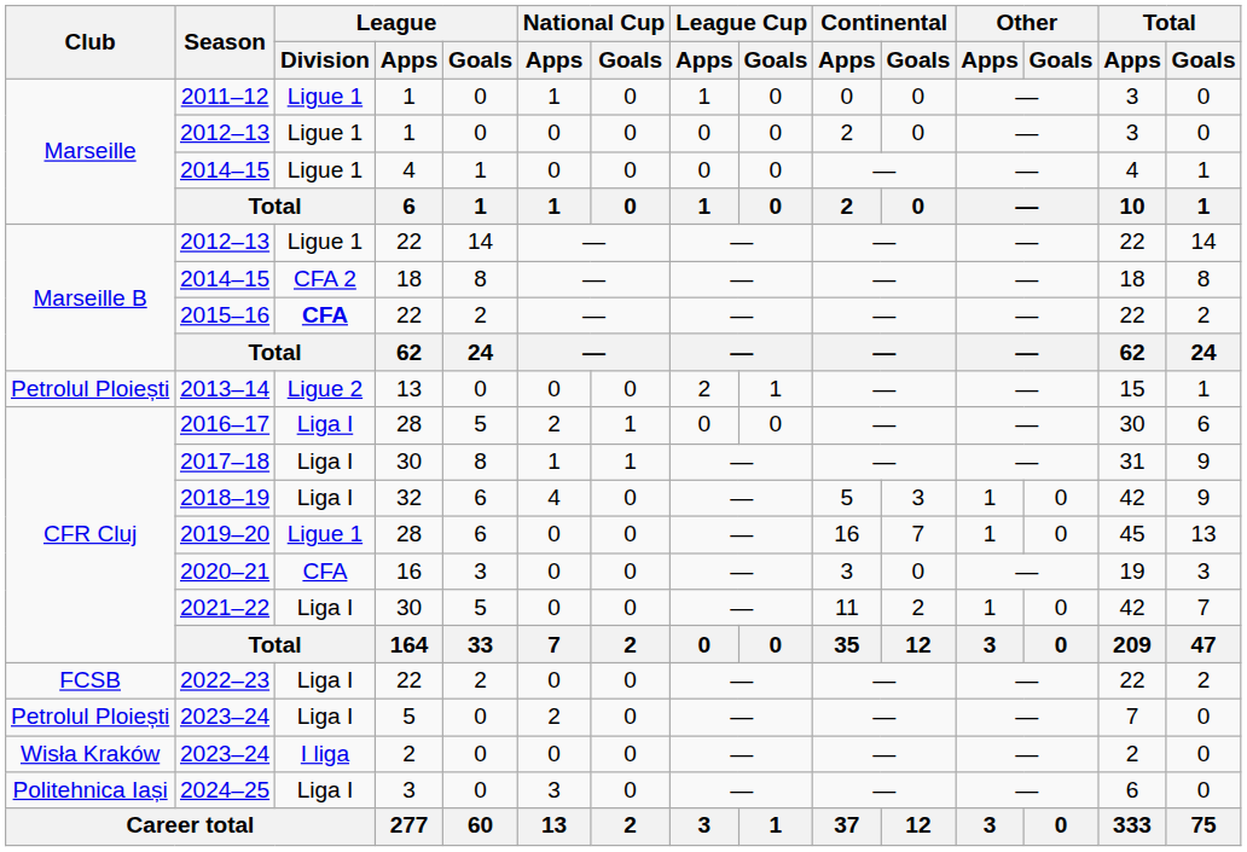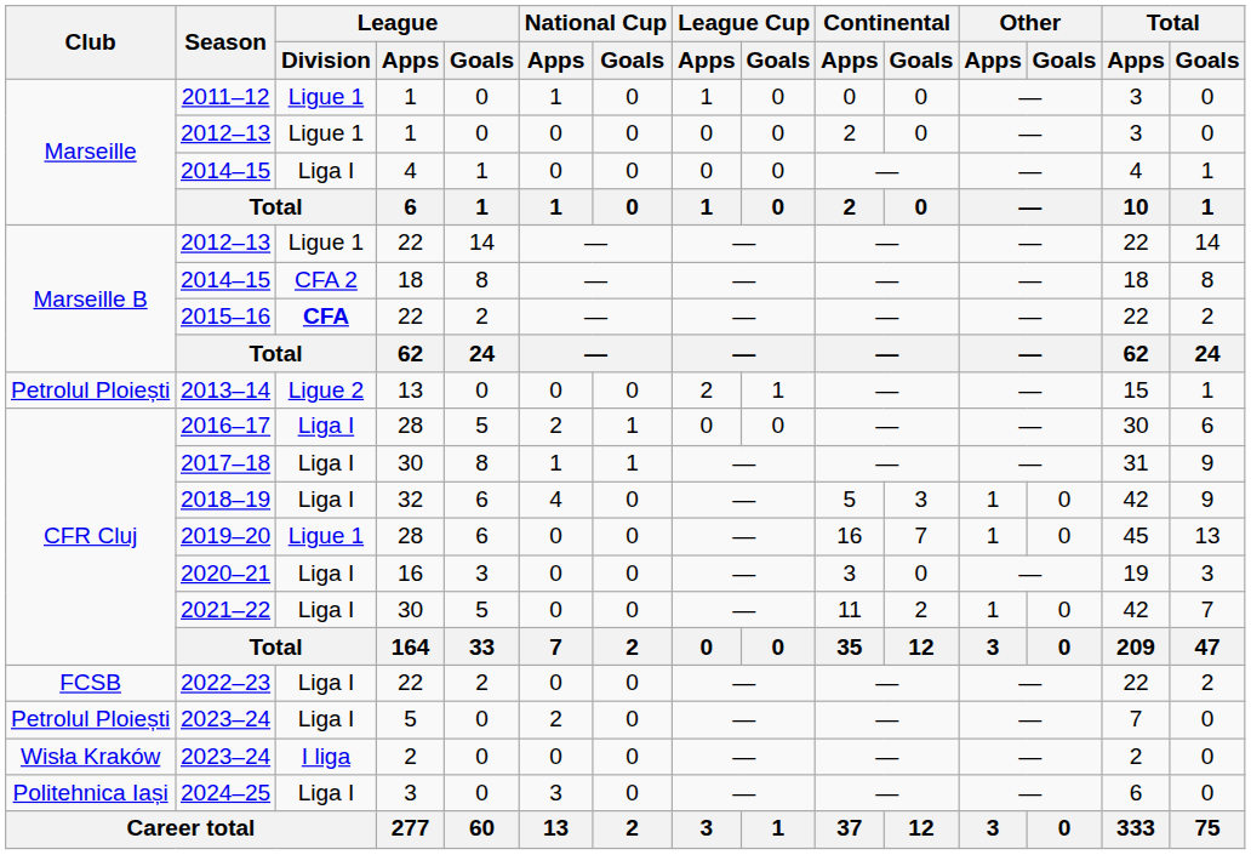 <table class="wikitable" style="text-align: center;">
 <tr>
 <th rowspan="2">Club</th>
 <th rowspan="2">Season</th>
 <th colspan="3">League</th>
 <th colspan="2">National Cup</th>
 <th colspan="2">League Cup</th>
 <th colspan="2">Continental</th>
 <th colspan="2">Other</th>
 <th colspan="2">Total</th>
 </tr>
 <tr>
 <th>Division</th>
 <th>Apps</th>
 <th>Goals</th>
 <th>Apps</th>
 <th>Goals</th>
 <th>Apps</th>
 <th>Goals</th>
 <th>Apps</th>
 <th>Goals</th>
 <th>Apps</th>
 <th>Goals</th>
 <th>Apps</th>
 <th>Goals</th>
 </tr>
 <tr>
 <td rowspan="4"><a href='#'>Marseille</a></td>
 <td><a href='#'>2011–12</a></td>
 <td><a href='#'>Ligue 1</a></td>
 <td>1</td>
 <td>0</td>
 <td>1</td>
 <td>0</td>
 <td>1</td>
 <td>0</td>
 <td>0</td>
 <td>0</td>
 <td colspan=2>—</td>
 <td>3</td>
 <td>0</td>
 </tr>
 <tr>
 <td><a href='#'>2012–13</a></td>
 <td>Ligue 1</td>
 <td>1</td>
 <td>0</td>
 <td>0</td>
 <td>0</td>
 <td>0</td>
 <td>0</td>
 <td>2</td>
 <td>0</td>
 <td colspan=2>—</td>
 <td>3</td>
 <td>0</td>
 </tr>
 <tr>
 <td><a href='#'>2014–15</a></td>
-<td>Ligue 1</td>
+<td>Liga I</td>
 <td>4</td>
 <td>1</td>
 <td>0</td>
 <td>0</td>
 <td>0</td>
 <td>0</td>
 <td colspan=2>—</td>
 <td colspan=2>—</td>
 <td>4</td>
 <td>1</td>
 </tr>
 <tr>
 <th colspan="2">Total</th>
 <th>6</th>
 <th>1</th>
 <th>1</th>
 <th>0</th>
 <th>1</th>
 <th>0</th>
 <th>2</th>
 <th>0</th>
 <th colspan=2>—</th>
 <th>10</th>
 <th>1</th>
 </tr>
 <tr>
 <td rowspan="4"><a href='#'>Marseille B</a></td>
 <td><a href='#'>2012–13</a></td>
 <td>Ligue 1</td>
 <td>22</td>
 <td>14</td>
 <td colspan=2>—</td>
 <td colspan=2>—</td>
 <td colspan=2>—</td>
 <td colspan=2>—</td>
 <td>22</td>
 <td>14</td>
 </tr>
 <tr>
 <td><a href='#'>2014–15</a></td>
 <td><a href='#'>CFA 2</a></td>
 <td>18</td>
 <td>8</td>
 <td colspan=2>—</td>
 <td colspan=2>—</td>
 <td colspan=2>—</td>
 <td colspan=2>—</td>
 <td>18</td>
 <td>8</td>
 </tr>
 <tr>
 <td><a href='#'>2015–16</a></td>
 <td><strong><a href='#'>CFA</a></strong></td>
 <td>22</td>
 <td>2</td>
 <td colspan=2>—</td>
 <td colspan=2>—</td>
 <td colspan=2>—</td>
 <td colspan=2>—</td>
 <td>22</td>
 <td>2</td>
 </tr>
 <tr>
 <th colspan="2">Total</th>
 <th>62</th>
 <th>24</th>
 <th colspan=2>—</th>
 <th colspan=2>—</th>
 <th colspan=2>—</th>
 <th colspan=2>—</th>
 <th>62</th>
 <th>24</th>
 </tr>
 <tr>
 <td><a href='#'>Petrolul Ploiești</a></td>
 <td><a href='#'>2013–14</a></td>
 <td><a href='#'>Ligue 2</a></td>
 <td>13</td>
 <td>0</td>
 <td>0</td>
 <td>0</td>
 <td>2</td>
 <td>1</td>
 <td colspan=2>—</td>
 <td colspan=2>—</td>
 <td>15</td>
 <td>1</td>
 </tr>
 <tr>
 <td rowspan="7"><a href='#'>CFR Cluj</a></td>
 <td><a href='#'>2016–17</a></td>
 <td><a href='#'>Liga I</a></td>
 <td>28</td>
 <td>5</td>
 <td>2</td>
 <td>1</td>
 <td>0</td>
 <td>0</td>
 <td colspan=2>—</td>
 <td colspan=2>—</td>
 <td>30</td>
 <td>6</td>
 </tr>
 <tr>
 <td><a href='#'>2017–18</a></td>
 <td>Liga I</td>
 <td>30</td>
 <td>8</td>
 <td>1</td>
 <td>1</td>
 <td colspan=2>—</td>
 <td colspan=2>—</td>
 <td colspan=2>—</td>
 <td>31</td>
 <td>9</td>
 </tr>
 <tr>
 <td><a href='#'>2018–19</a></td>
 <td>Liga I</td>
 <td>32</td>
 <td>6</td>
 <td>4</td>
 <td>0</td>
 <td colspan=2>—</td>
 <td>5</td>
 <td>3</td>
 <td>1</td>
 <td>0</td>
 <td>42</td>
 <td>9</td>
 </tr>
 <tr>
 <td><a href='#'>2019–20</a></td>
 <td><a href='#'>Ligue 1</a></td>
 <td>28</td>
 <td>6</td>
 <td>0</td>
 <td>0</td>
 <td colspan=2>—</td>
 <td>16</td>
 <td>7</td>
 <td>1</td>
 <td>0</td>
 <td>45</td>
 <td>13</td>
 </tr>
 <tr>
 <td><a href='#'>2020–21</a></td>
-<td><a href='#'>CFA</a></td>
+<td>Liga I</td>
 <td>16</td>
 <td>3</td>
 <td>0</td>
 <td>0</td>
 <td colspan=2>—</td>
 <td>3</td>
 <td>0</td>
 <td colspan=2>—</td>
 <td>19</td>
 <td>3</td>
 </tr>
 <tr>
 <td><a href='#'>2021–22</a></td>
 <td>Liga I</td>
 <td>30</td>
 <td>5</td>
 <td>0</td>
 <td>0</td>
 <td colspan=2>—</td>
 <td>11</td>
 <td>2</td>
 <td>1</td>
 <td>0</td>
 <td>42</td>
 <td>7</td>
 </tr>
 <tr>
 <th colspan="2">Total</th>
 <th>164</th>
 <th>33</th>
 <th>7</th>
 <th>2</th>
 <th>0</th>
 <th>0</th>
 <th>35</th>
 <th>12</th>
 <th>3</th>
 <th>0</th>
 <th>209</th>
 <th>47</th>
 </tr>
 <tr>
 <td><a href='#'>FCSB</a></td>
 <td><a href='#'>2022–23</a></td>
 <td>Liga I</td>
 <td>22</td>
 <td>2</td>
 <td>0</td>
 <td>0</td>
 <td colspan=2>—</td>
 <td colspan=2>—</td>
 <td colspan=2>—</td>
 <td>22</td>
 <td>2</td>
 </tr>
 <tr>
 <td><a href='#'>Petrolul Ploiești</a></td>
 <td><a href='#'>2023–24</a></td>
 <td>Liga I</td>
 <td>5</td>
 <td>0</td>
 <td>2</td>
 <td>0</td>
 <td colspan=2>—</td>
 <td colspan=2>—</td>
 <td colspan=2>—</td>
 <td>7</td>
 <td>0</td>
 </tr>
 <tr>
 <td><a href='#'>Wisła Kraków</a></td>
 <td><a href='#'>2023–24</a></td>
 <td><a href='#'>I liga</a></td>
 <td>2</td>
 <td>0</td>
 <td>0</td>
 <td>0</td>
 <td colspan=2>—</td>
 <td colspan=2>—</td>
 <td colspan=2>—</td>
 <td>2</td>
 <td>0</td>
 </tr>
 <tr>
 <td><a href='#'>Politehnica Iași</a></td>
 <td><a href='#'>2024–25</a></td>
 <td>Liga I</td>
 <td>3</td>
 <td>0</td>
 <td>3</td>
 <td>0</td>
 <td colspan=2>—</td>
 <td colspan=2>—</td>
 <td colspan=2>—</td>
 <td>6</td>
 <td>0</td>
 </tr>
 <tr>
 <th colspan=3>Career total</th>
 <th>277</th>
 <th>60</th>
 <th>13</th>
 <th>2</th>
 <th>3</th>
 <th>1</th>
 <th>37</th>
 <th>12</th>
 <th>3</th>
 <th>0</th>
 <th>333</th>
 <th>75</th>
 </tr>
 </table>
